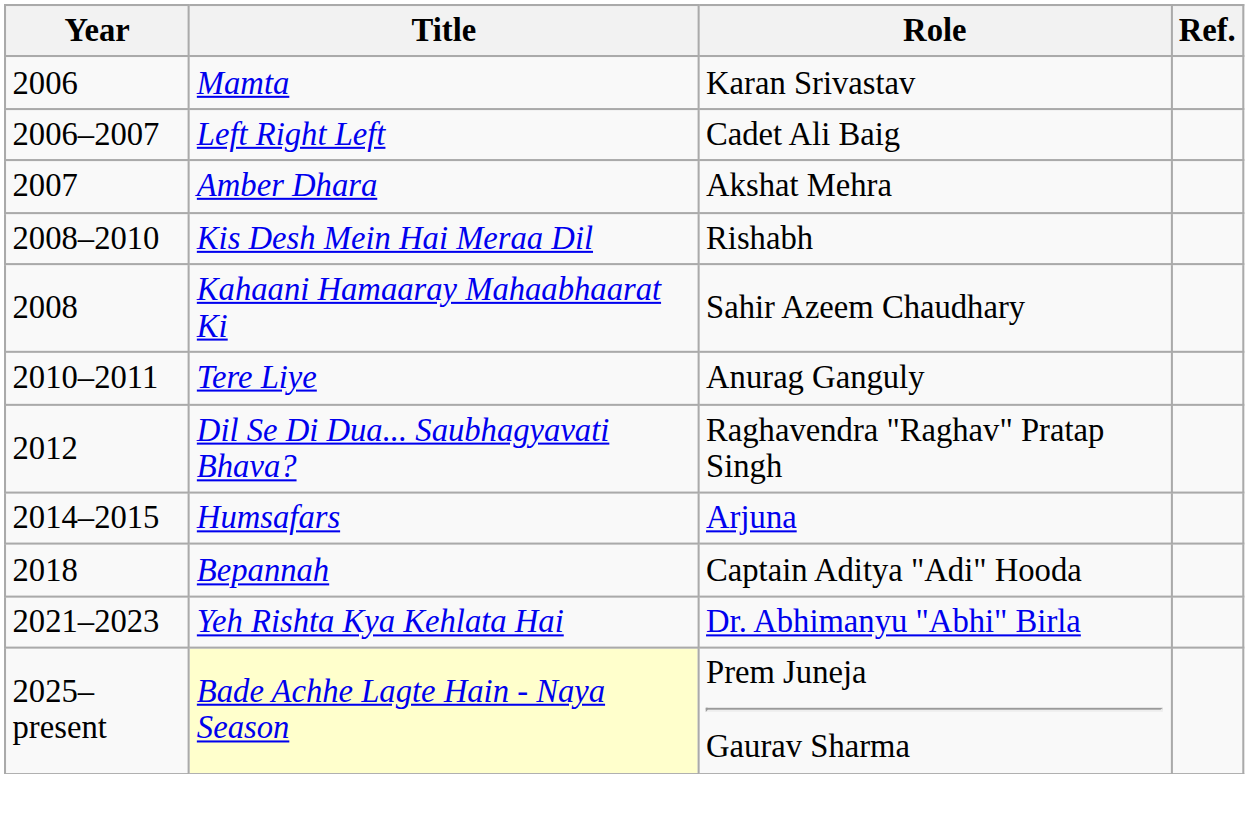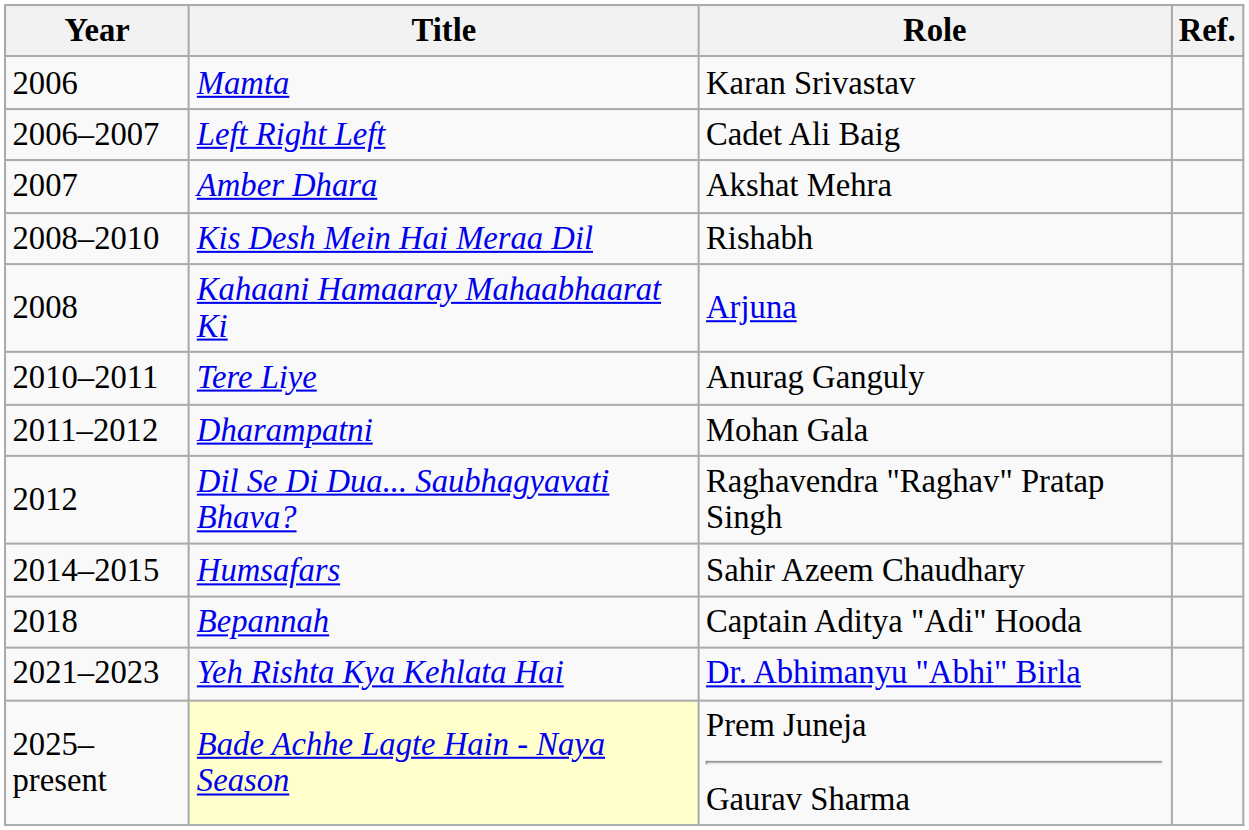 <table class="wikitable sortable">
 <tr>
 <th>Year</th>
 <th>Title</th>
 <th>Role</th>
 <th>Ref.</th>
 </tr>
 <tr>
 <td>2006</td>
 <td><em><a href='#'>Mamta</a></em></td>
 <td>Karan Srivastav</td>
 <td></td>
 </tr>
 <tr>
 <td>2006–2007</td>
 <td><em><a href='#'>Left Right Left</a></em></td>
 <td>Cadet Ali Baig</td>
 <td></td>
 </tr>
 <tr>
 <td>2007</td>
 <td><em><a href='#'>Amber Dhara</a></em></td>
 <td>Akshat Mehra</td>
 <td></td>
 </tr>
 <tr>
 <td>2008–2010</td>
 <td><em><a href='#'>Kis Desh Mein Hai Meraa Dil</a></em></td>
 <td>Rishabh</td>
 <td></td>
 </tr>
 <tr>
 <td>2008</td>
 <td><em><a href='#'>Kahaani Hamaaray Mahaabhaarat Ki</a></em></td>
-<td>Sahir Azeem Chaudhary</td>
+<td><a href='#'>Arjuna</a></td>
 <td></td>
 </tr>
 <tr>
 <td>2010–2011</td>
 <td><em><a href='#'>Tere Liye</a></em></td>
 <td>Anurag Ganguly</td>
+<td></td>
+</tr>
+<tr>
+<td>2011–2012</td>
+<td><em><a href='#'>Dharampatni</a></em></td>
+<td>Mohan Gala</td>
 <td></td>
 </tr>
 <tr>
 <td>2012</td>
 <td><em><a href='#'>Dil Se Di Dua... Saubhagyavati Bhava?</a></em></td>
 <td>Raghavendra "Raghav" Pratap Singh</td>
 <td></td>
 </tr>
 <tr>
 <td>2014–2015</td>
 <td><em><a href='#'>Humsafars</a></em></td>
-<td><a href='#'>Arjuna</a></td>
+<td>Sahir Azeem Chaudhary</td>
 <td></td>
 </tr>
 <tr>
 <td>2018</td>
 <td><em><a href='#'>Bepannah</a></em></td>
 <td>Captain Aditya "Adi" Hooda</td>
 <td></td>
 </tr>
 <tr>
 <td>2021–2023</td>
 <td><em><a href='#'>Yeh Rishta Kya Kehlata Hai</a></em></td>
 <td><a href='#'>Dr. Abhimanyu "Abhi" Birla</a></td>
 <td></td>
 </tr>
 <tr>
 <td>2025–present</td>
 <td style="background:#FFFFCC;"><em><a href='#'>Bade Achhe Lagte Hain - Naya Season</a></em> </td>
 <td>Prem Juneja<hr>Gaurav Sharma</td>
 <td></td>
 </tr>
 </table>
